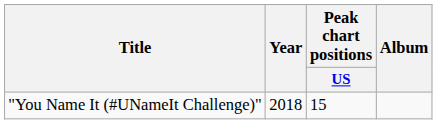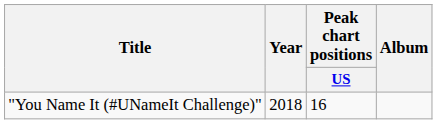 <table class="wikitable">
 <tr>
 <th rowspan="2">Title</th>
 <th rowspan="2">Year</th>
 <th>Peak chart positions</th>
 <th rowspan="2">Album</th>
 </tr>
 <tr>
 <th scope="col" style="width:3em;font-size:90%;"><a href='#'>US<br></a></th>
 </tr>
 <tr>
 <td scope="row">"You Name It (#UNameIt Challenge)"<br></td>
 <td>2018</td>
-<td>15</td>
+<td>16</td>
 <td></td>
 </tr>
 </table>
